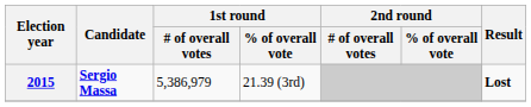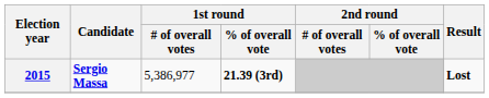 <table class=wikitable>
 <tr>
 <th rowspan=2>Election year</th>
 <th rowspan="2">Candidate</th>
 <th colspan=2>1st round</th>
 <th colspan=2>2nd round</th>
 <th rowspan=2>Result</th>
 </tr>
 <tr>
 <th># of overall votes</th>
 <th>% of overall vote</th>
 <th># of overall votes</th>
 <th>% of overall vote</th>
 </tr>
 <tr>
 <th><a href='#'>2015</a></th>
 <td><strong><a href='#'>Sergio Massa</a></strong></td>
-<td>5,386,979</td>
-<td>21.39	(3rd)</td>
+<td>5,386,977</td>
+<td><strong>21.39	(3rd)</strong></td>
 <td colspan="2" bgcolor="#CCCCCC"></td>
 <td> <strong>Lost</strong></td>
 </tr>
 <tr>
 </tr>
 </table>
